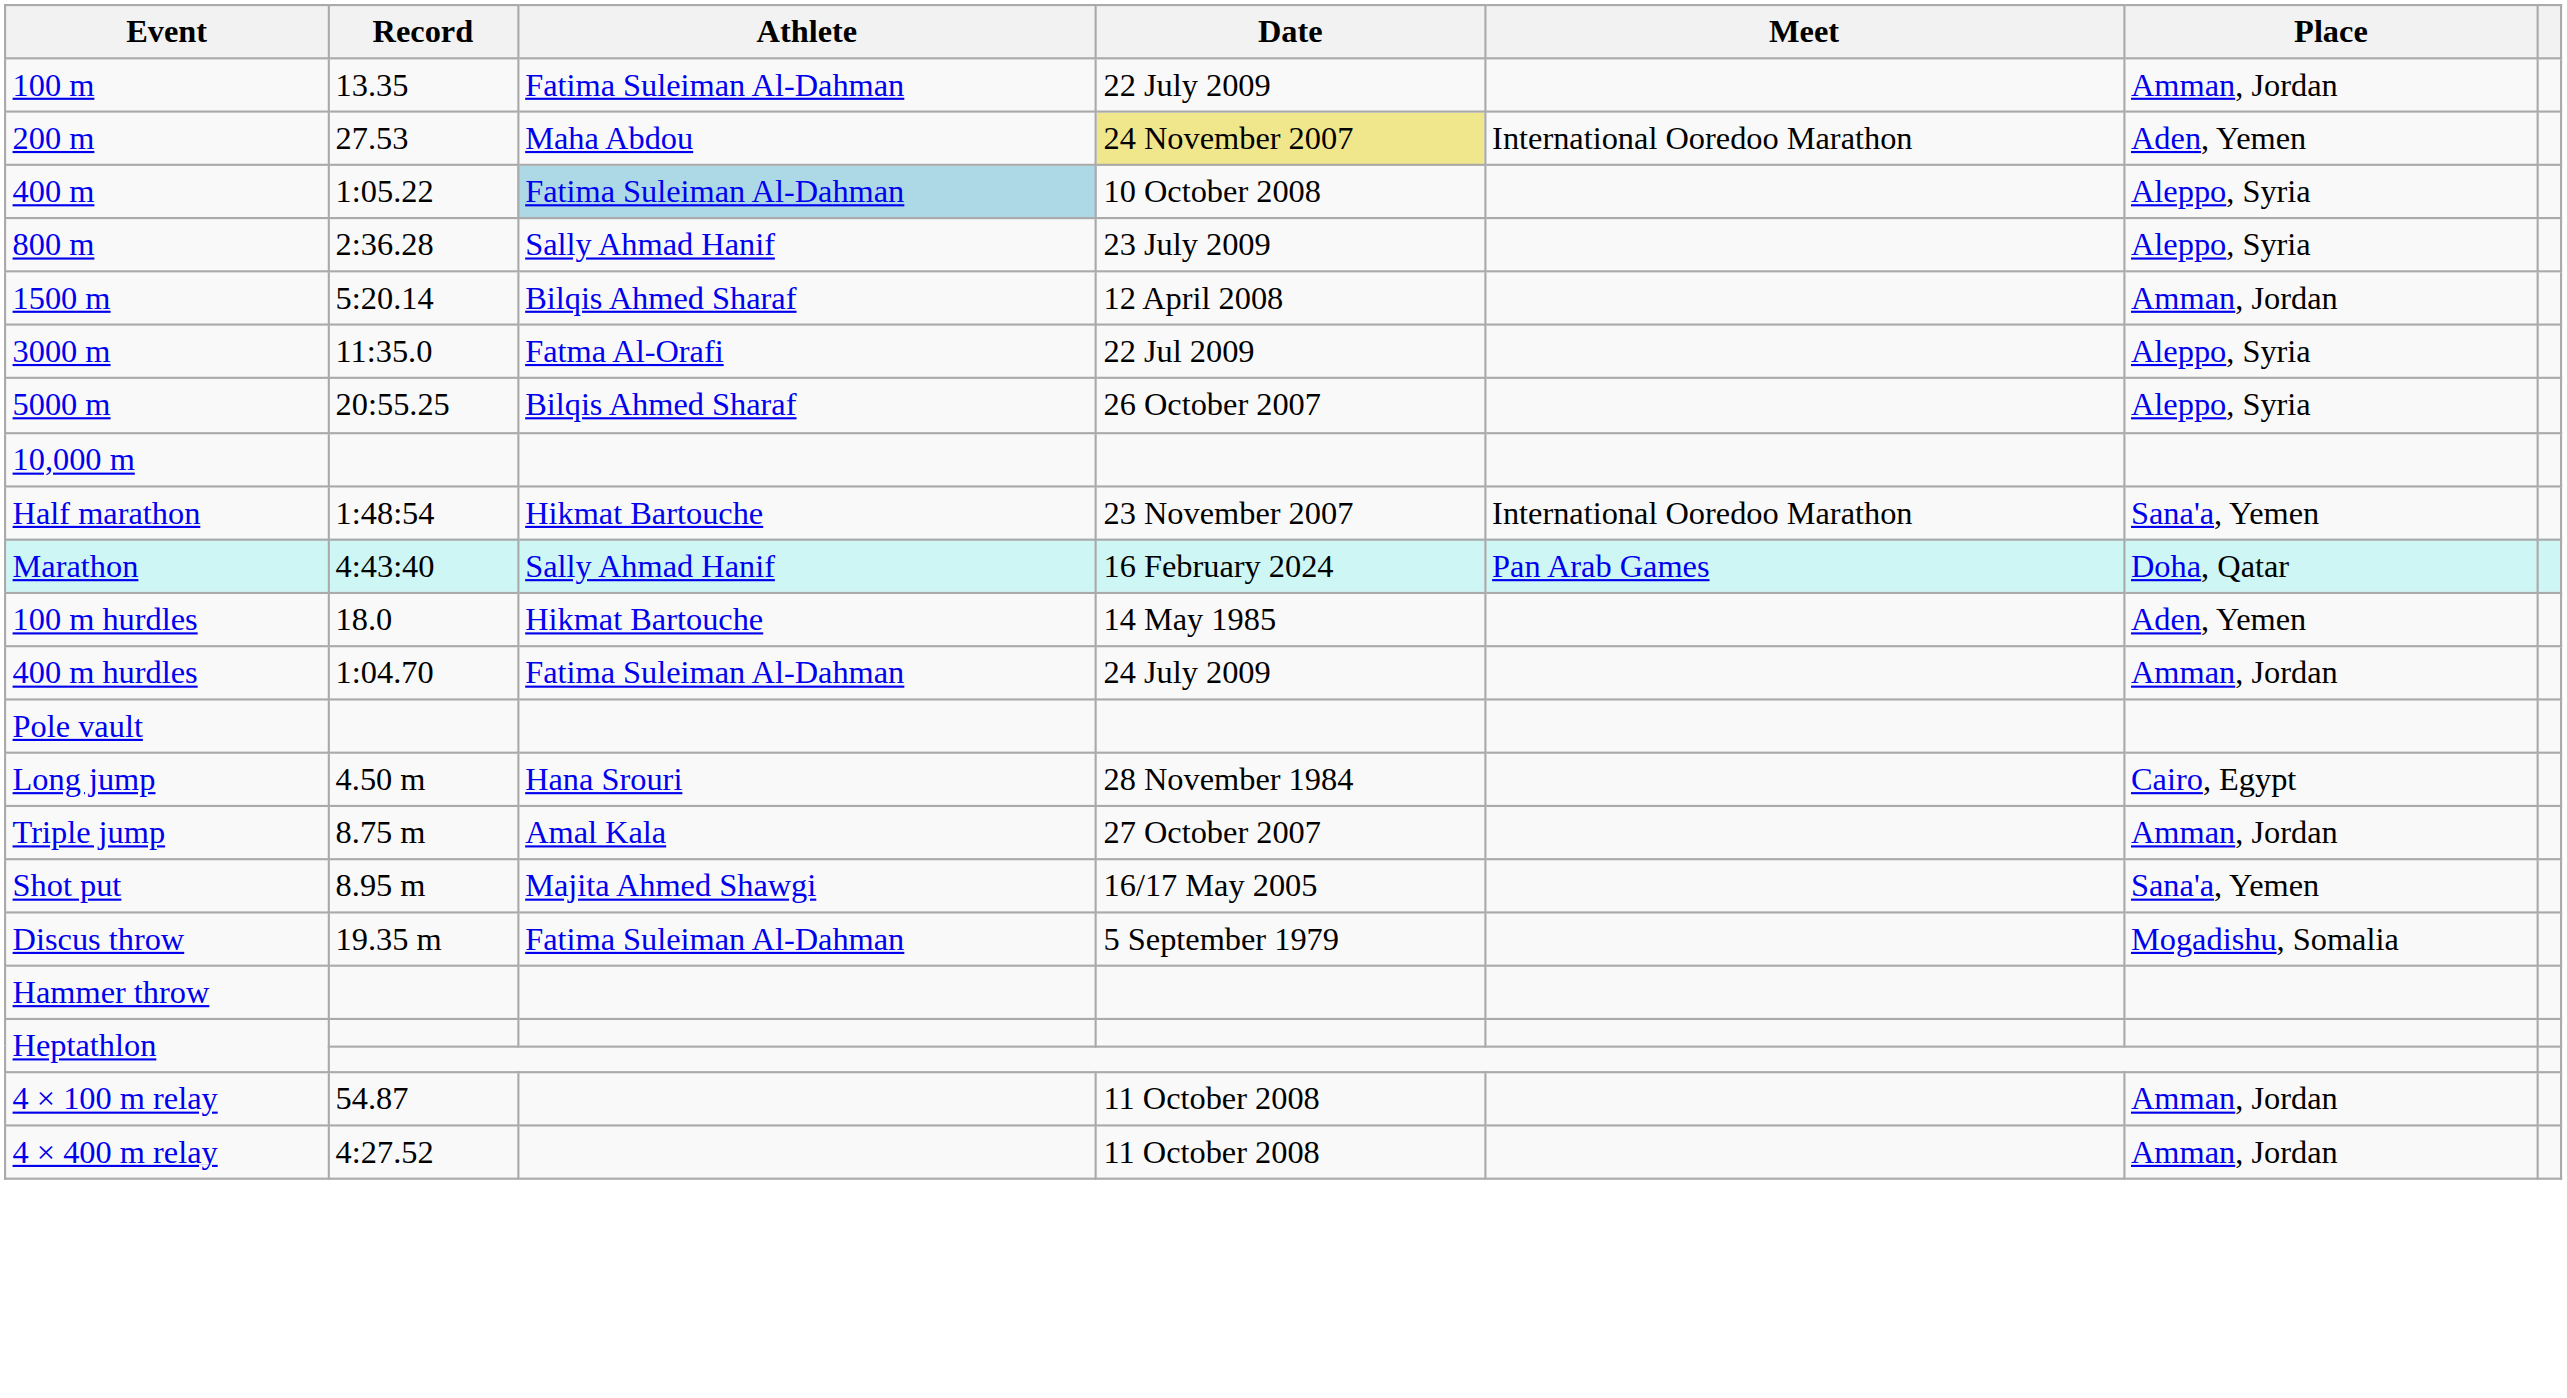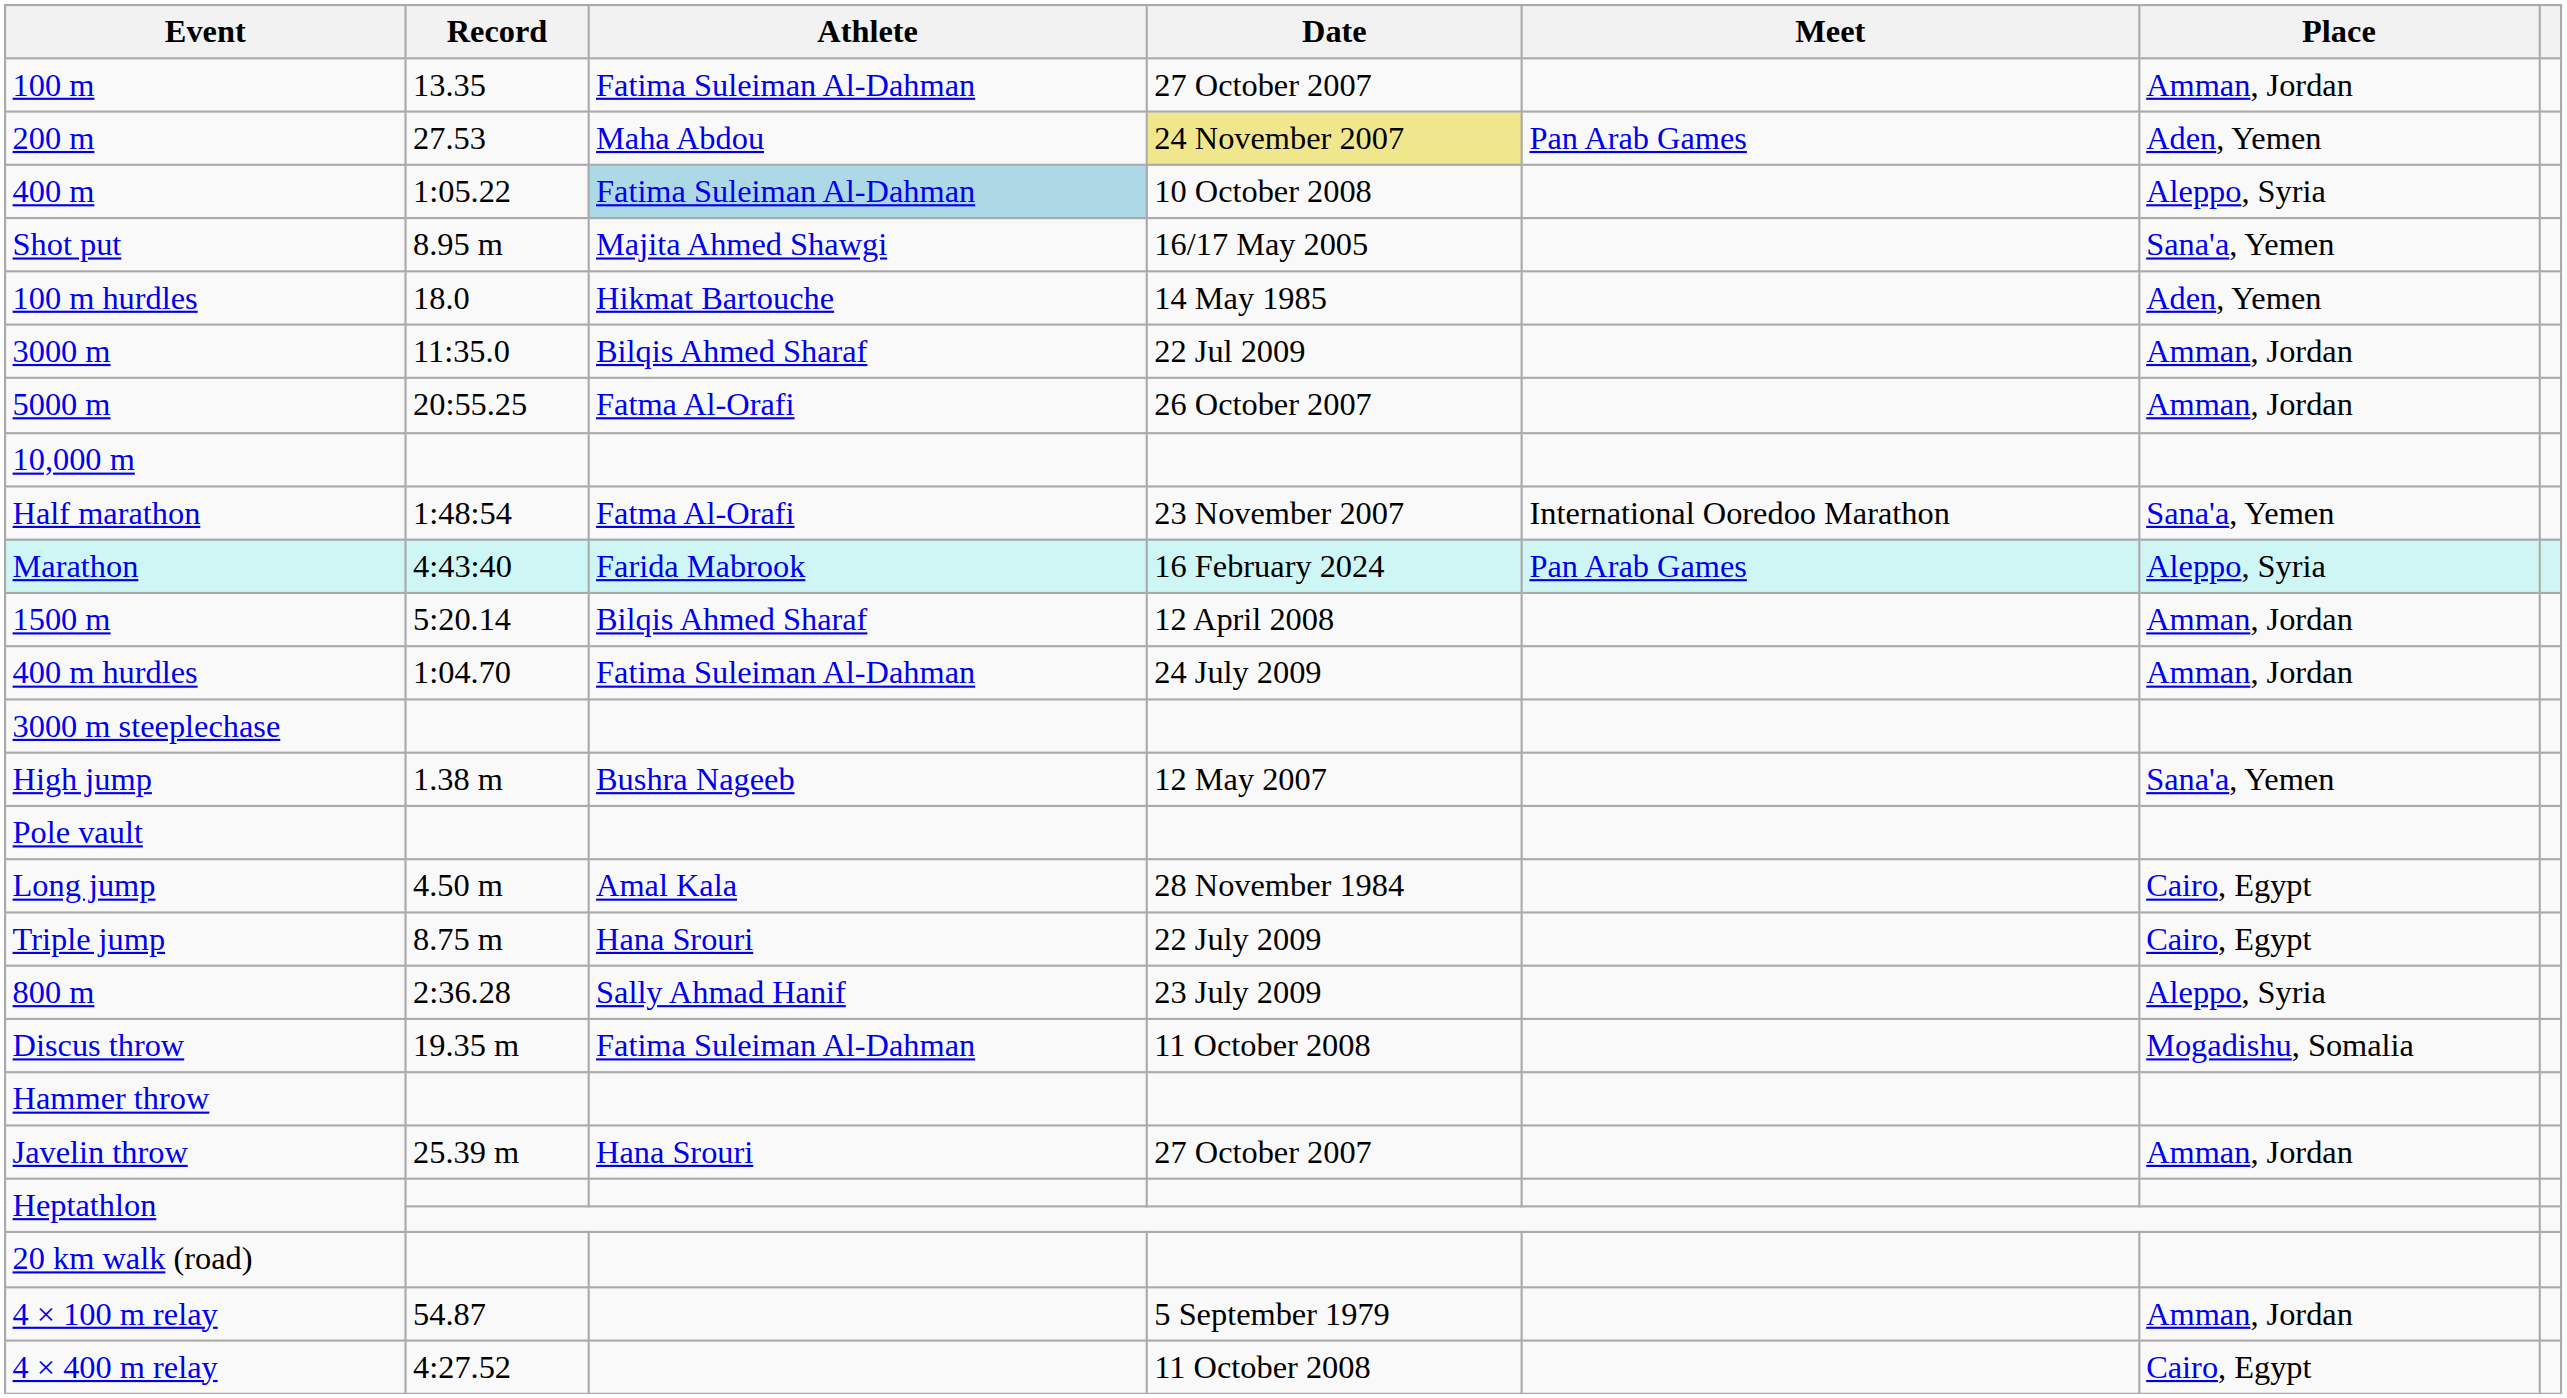 <table class="wikitable" style="font-size:95%; width: 95%;">
 <tr>
 <th>Event</th>
 <th>Record</th>
 <th>Athlete</th>
 <th>Date</th>
 <th>Meet</th>
 <th>Place</th>
 <th></th>
 </tr>
 <tr>
 <td><a href='#'>100 m</a></td>
 <td>13.35</td>
 <td><a href='#'>Fatima Suleiman Al-Dahman</a></td>
-<td>22 July 2009</td>
+<td>27 October 2007</td>
 <td></td>
 <td><a href='#'>Amman</a>, Jordan</td>
 <td></td>
 </tr>
 <tr>
 <td><a href='#'>200 m</a></td>
 <td>27.53</td>
 <td><a href='#'>Maha Abdou</a></td>
 <td style="background: khaki;">24 November 2007</td>
-<td>International Ooredoo Marathon</td>
+<td><a href='#'>Pan Arab Games</a></td>
 <td><a href='#'>Aden</a>, Yemen</td>
 <td></td>
 </tr>
 <tr>
 <td><a href='#'>400 m</a></td>
 <td>1:05.22</td>
 <td style="background: lightblue;"><a href='#'>Fatima Suleiman Al-Dahman</a></td>
 <td>10 October 2008</td>
 <td></td>
 <td><a href='#'>Aleppo</a>, Syria</td>
 <td></td>
 </tr>
 <tr>
-<td><a href='#'>800 m</a></td>
-<td>2:36.28</td>
-<td><a href='#'>Sally Ahmad Hanif</a></td>
-<td>23 July 2009</td>
+<td><a href='#'>Shot put</a></td>
+<td>8.95 m</td>
+<td><a href='#'>Majita Ahmed Shawgi</a></td>
+<td>16/17 May 2005</td>
 <td></td>
-<td><a href='#'>Aleppo</a>, Syria</td>
+<td><a href='#'>Sana'a</a>, Yemen</td>
 <td></td>
 </tr>
 <tr>
-<td><a href='#'>1500 m</a></td>
-<td>5:20.14</td>
+<td><a href='#'>100 m hurdles</a></td>
+<td>18.0 </td>
+<td><a href='#'>Hikmat Bartouche</a></td>
+<td>14 May 1985</td>
+<td></td>
+<td><a href='#'>Aden</a>, Yemen</td>
+<td></td>
+</tr>
+<tr>
+<td><a href='#'>3000 m</a></td>
+<td>11:35.0 </td>
 <td><a href='#'>Bilqis Ahmed Sharaf</a></td>
-<td>12 April 2008</td>
+<td>22 Jul 2009</td>
 <td></td>
 <td><a href='#'>Amman</a>, Jordan</td>
 <td></td>
 </tr>
 <tr>
-<td><a href='#'>3000 m</a></td>
-<td>11:35.0 </td>
-<td><a href='#'>Fatma Al-Orafi</a></td>
-<td>22 Jul 2009</td>
-<td></td>
-<td><a href='#'>Aleppo</a>, Syria</td>
-<td></td>
-</tr>
-<tr>
 <td><a href='#'>5000 m</a></td>
 <td>20:55.25</td>
-<td><a href='#'>Bilqis Ahmed Sharaf</a></td>
+<td><a href='#'>Fatma Al-Orafi</a></td>
 <td>26 October 2007</td>
 <td></td>
-<td><a href='#'>Aleppo</a>, Syria</td>
+<td><a href='#'>Amman</a>, Jordan</td>
 <td></td>
 </tr>
 <tr>
 <td><a href='#'>10,000 m</a></td>
 <td></td>
 <td></td>
 <td></td>
 <td></td>
 <td></td>
 <td></td>
 </tr>
 <tr>
 <td><a href='#'>Half marathon</a></td>
 <td>1:48:54</td>
-<td><a href='#'>Hikmat Bartouche</a></td>
+<td><a href='#'>Fatma Al-Orafi</a></td>
 <td>23 November 2007</td>
 <td>International Ooredoo Marathon</td>
 <td><a href='#'>Sana'a</a>, Yemen</td>
 <td></td>
 </tr>
 <tr bgcolor=#CEF6F5>
 <td><a href='#'>Marathon</a></td>
 <td>4:43:40</td>
-<td><a href='#'>Sally Ahmad Hanif</a></td>
+<td><a href='#'>Farida Mabrook</a></td>
 <td>16 February 2024</td>
 <td><a href='#'>Pan Arab Games</a></td>
-<td><a href='#'>Doha</a>, Qatar</td>
+<td><a href='#'>Aleppo</a>, Syria</td>
 <td></td>
 </tr>
 <tr>
-<td><a href='#'>100 m hurdles</a></td>
-<td>18.0 </td>
-<td><a href='#'>Hikmat Bartouche</a></td>
-<td>14 May 1985</td>
+<td><a href='#'>1500 m</a></td>
+<td>5:20.14</td>
+<td><a href='#'>Bilqis Ahmed Sharaf</a></td>
+<td>12 April 2008</td>
 <td></td>
-<td><a href='#'>Aden</a>, Yemen</td>
+<td><a href='#'>Amman</a>, Jordan</td>
 <td></td>
 </tr>
 <tr>
 <td><a href='#'>400 m hurdles</a></td>
 <td>1:04.70</td>
 <td><a href='#'>Fatima Suleiman Al-Dahman</a></td>
 <td>24 July 2009</td>
 <td></td>
 <td><a href='#'>Amman</a>, Jordan</td>
+<td></td>
+</tr>
+<tr>
+<td><a href='#'>3000 m steeplechase</a></td>
+<td></td>
+<td></td>
+<td></td>
+<td></td>
+<td></td>
+<td></td>
+</tr>
+<tr>
+<td><a href='#'>High jump</a></td>
+<td>1.38 m</td>
+<td><a href='#'>Bushra Nageeb</a></td>
+<td>12 May 2007</td>
+<td></td>
+<td><a href='#'>Sana'a</a>, Yemen</td>
 <td></td>
 </tr>
 <tr>
 <td><a href='#'>Pole vault</a></td>
 <td></td>
 <td></td>
 <td></td>
 <td></td>
 <td></td>
 <td></td>
 </tr>
 <tr>
 <td><a href='#'>Long jump</a></td>
 <td>4.50 m</td>
-<td><a href='#'>Hana Srouri</a></td>
+<td><a href='#'>Amal Kala</a></td>
 <td>28 November 1984</td>
 <td></td>
 <td><a href='#'>Cairo</a>, Egypt</td>
 <td></td>
 </tr>
 <tr>
 <td><a href='#'>Triple jump</a></td>
 <td>8.75 m</td>
-<td><a href='#'>Amal Kala</a></td>
-<td>27 October 2007</td>
+<td><a href='#'>Hana Srouri</a></td>
+<td>22 July 2009</td>
 <td></td>
-<td><a href='#'>Amman</a>, Jordan</td>
+<td><a href='#'>Cairo</a>, Egypt</td>
 <td></td>
 </tr>
 <tr>
-<td><a href='#'>Shot put</a></td>
-<td>8.95 m</td>
-<td><a href='#'>Majita Ahmed Shawgi</a></td>
-<td>16/17 May 2005</td>
+<td><a href='#'>800 m</a></td>
+<td>2:36.28</td>
+<td><a href='#'>Sally Ahmad Hanif</a></td>
+<td>23 July 2009</td>
 <td></td>
-<td><a href='#'>Sana'a</a>, Yemen</td>
+<td><a href='#'>Aleppo</a>, Syria</td>
 <td></td>
 </tr>
 <tr>
 <td><a href='#'>Discus throw</a></td>
 <td>19.35 m</td>
 <td><a href='#'>Fatima Suleiman Al-Dahman</a></td>
-<td>5 September 1979</td>
+<td>11 October 2008</td>
 <td></td>
 <td><a href='#'>Mogadishu</a>, Somalia</td>
 <td></td>
 </tr>
 <tr>
 <td><a href='#'>Hammer throw</a></td>
 <td></td>
 <td></td>
 <td></td>
 <td></td>
 <td></td>
+<td></td>
+</tr>
+<tr>
+<td><a href='#'>Javelin throw</a></td>
+<td>25.39 m</td>
+<td><a href='#'>Hana Srouri</a></td>
+<td>27 October 2007</td>
+<td></td>
+<td><a href='#'>Amman</a>, Jordan</td>
 <td></td>
 </tr>
 <tr>
 <td rowspan=2><a href='#'>Heptathlon</a></td>
 <td></td>
 <td></td>
 <td></td>
 <td></td>
 <td></td>
 <td></td>
 </tr>
 <tr>
 <td colspan=5></td>
 <td></td>
 </tr>
 <tr>
+<td><a href='#'>20 km walk</a> (road)</td>
+<td></td>
+<td></td>
+<td></td>
+<td></td>
+<td></td>
+<td></td>
+</tr>
+<tr>
 <td><a href='#'>4 × 100 m relay</a></td>
 <td>54.87</td>
 <td></td>
-<td>11 October 2008</td>
+<td>5 September 1979</td>
 <td></td>
 <td><a href='#'>Amman</a>, Jordan</td>
 <td></td>
 </tr>
 <tr>
 <td><a href='#'>4 × 400 m relay</a></td>
 <td>4:27.52</td>
 <td></td>
 <td>11 October 2008</td>
 <td></td>
-<td><a href='#'>Amman</a>, Jordan</td>
+<td><a href='#'>Cairo</a>, Egypt</td>
 <td></td>
 </tr>
 </table>
